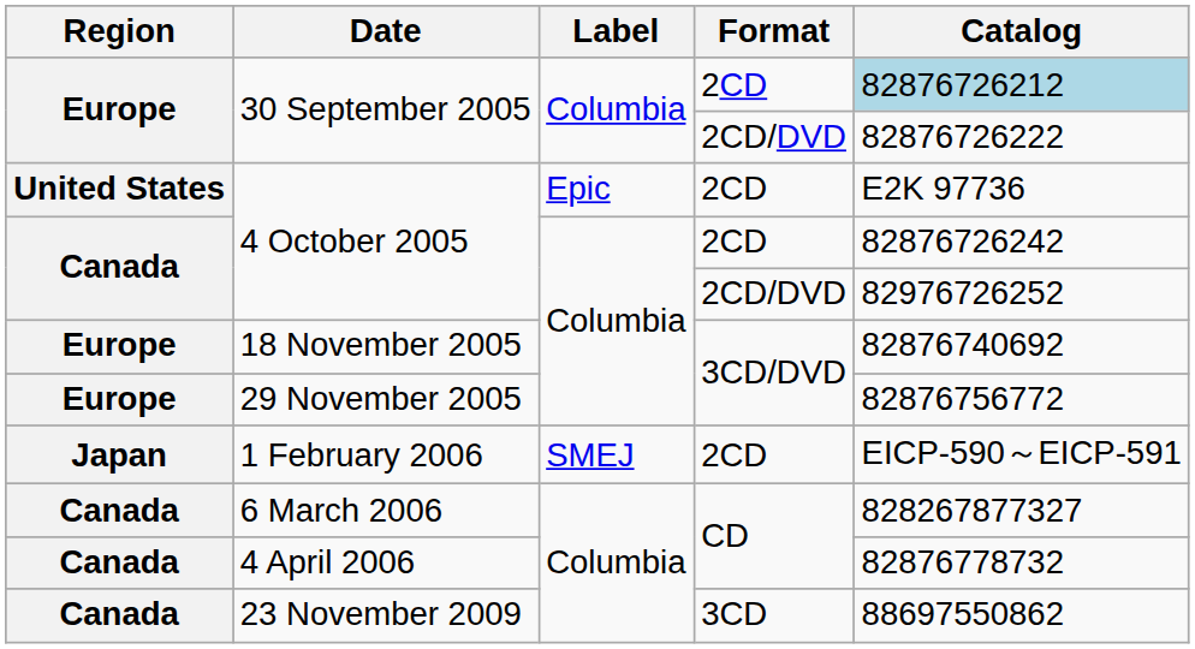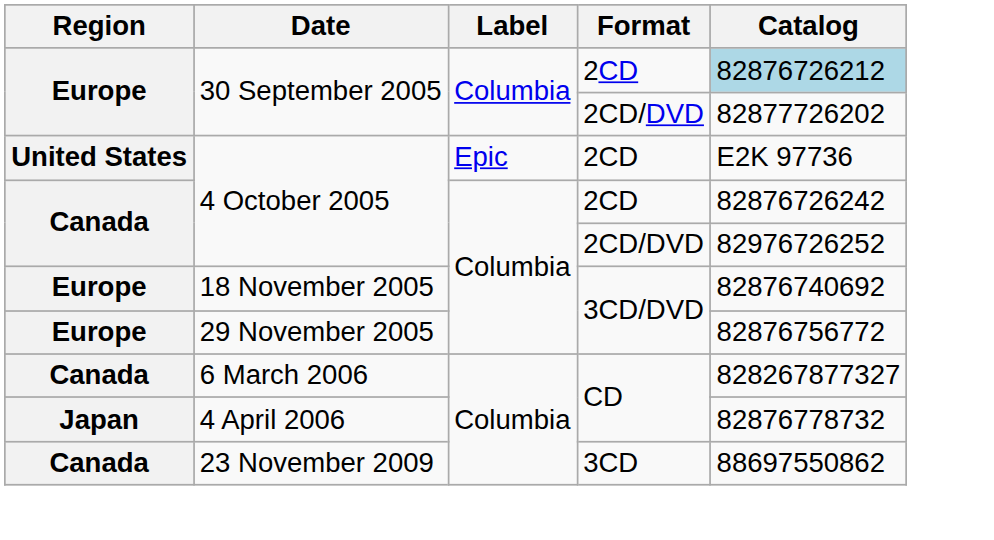 <table class="wikitable plainrowheaders">
 <tr>
 <th>Region</th>
 <th>Date</th>
 <th>Label</th>
 <th>Format</th>
 <th>Catalog</th>
 </tr>
 <tr>
 <th scope="row" rowspan="2">Europe</th>
 <td rowspan="2">30 September 2005</td>
 <td rowspan="2"><a href='#'>Columbia</a></td>
 <td>2<a href='#'>CD</a></td>
 <td style="background: lightblue;">82876726212</td>
 </tr>
 <tr>
 <td>2CD/<a href='#'>DVD</a></td>
-<td>82876726222</td>
+<td>82877726202</td>
 </tr>
 <tr>
 <th scope="row">United States</th>
 <td rowspan="3">4 October 2005</td>
 <td><a href='#'>Epic</a></td>
 <td>2CD</td>
 <td>E2K 97736</td>
 </tr>
 <tr>
 <th scope="row" rowspan="2">Canada</th>
 <td rowspan="4">Columbia</td>
 <td>2CD</td>
 <td>82876726242</td>
 </tr>
 <tr>
 <td>2CD/DVD</td>
 <td>82976726252</td>
 </tr>
 <tr>
 <th scope="row">Europe</th>
 <td>18 November 2005</td>
 <td rowspan="2">3CD/DVD</td>
 <td>82876740692</td>
 </tr>
 <tr>
 <th scope="row">Europe</th>
 <td>29 November 2005</td>
 <td>82876756772</td>
 </tr>
 <tr>
-<th scope="row">Japan</th>
-<td>1 February 2006</td>
-<td><a href='#'>SMEJ</a></td>
-<td>2CD</td>
-<td>EICP-590～EICP-591</td>
-</tr>
-<tr>
 <th scope="row">Canada</th>
 <td>6 March 2006</td>
 <td rowspan="3">Columbia</td>
 <td rowspan="2">CD</td>
 <td>828267877327</td>
 </tr>
 <tr>
-<th scope="row">Canada</th>
+<th scope="row">Japan</th>
 <td>4 April 2006</td>
 <td>82876778732</td>
 </tr>
 <tr>
 <th scope="row">Canada</th>
 <td>23 November 2009<br></td>
 <td>3CD</td>
 <td>88697550862</td>
 </tr>
 </table>
